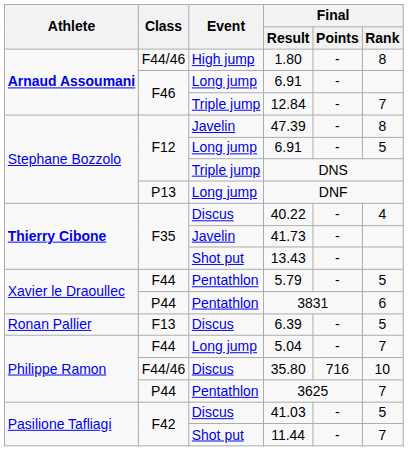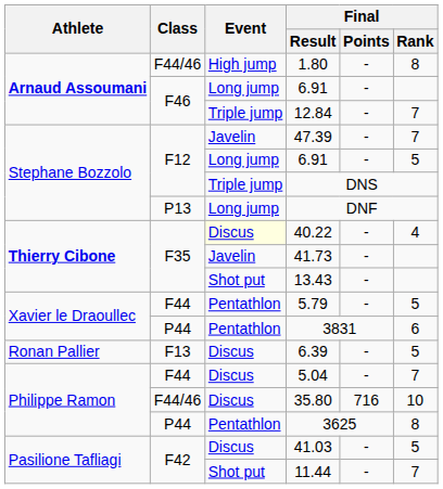 <table class=wikitable style="font-size:90%">
 <tr>
 <th rowspan="2">Athlete</th>
 <th rowspan="2">Class</th>
 <th rowspan="2">Event</th>
 <th colspan="3">Final</th>
 </tr>
 <tr>
 <th>Result</th>
 <th>Points</th>
 <th>Rank</th>
 </tr>
 <tr>
 <td rowspan="3"><strong><a href='#'>Arnaud Assoumani</a></strong></td>
 <td style="text-align:center;">F44/46</td>
 <td><a href='#'>High jump</a></td>
 <td style="text-align:center;">1.80</td>
 <td style="text-align:center;">-</td>
 <td style="text-align:center;">8</td>
 </tr>
 <tr>
 <td rowspan="2" style="text-align:center;">F46</td>
 <td><a href='#'>Long jump</a></td>
 <td style="text-align:center;">6.91</td>
 <td style="text-align:center;">-</td>
 <td style="text-align:center;"></td>
 </tr>
 <tr>
 <td><a href='#'>Triple jump</a></td>
 <td style="text-align:center;">12.84</td>
 <td style="text-align:center;">-</td>
 <td style="text-align:center;">7</td>
 </tr>
 <tr>
 <td rowspan="4"><a href='#'>Stephane Bozzolo</a></td>
 <td rowspan="3" style="text-align:center;">F12</td>
 <td><a href='#'>Javelin</a></td>
 <td style="text-align:center;">47.39</td>
 <td style="text-align:center;">-</td>
-<td style="text-align:center;">8</td>
+<td style="text-align:center;">7</td>
 </tr>
 <tr>
 <td><a href='#'>Long jump</a></td>
 <td style="text-align:center;">6.91</td>
 <td style="text-align:center;">-</td>
 <td style="text-align:center;">5</td>
 </tr>
 <tr>
 <td><a href='#'>Triple jump</a></td>
 <td style="text-align:center;" colspan="3">DNS</td>
 </tr>
 <tr>
 <td style="text-align:center;">P13</td>
 <td><a href='#'>Long jump</a></td>
 <td style="text-align:center;" colspan="3">DNF</td>
 </tr>
 <tr>
 <td rowspan="3"><strong><a href='#'>Thierry Cibone</a></strong></td>
 <td rowspan="3" style="text-align:center;">F35</td>
-<td><a href='#'>Discus</a></td>
+<td style="background: lightyellow;"><a href='#'>Discus</a></td>
 <td style="text-align:center;">40.22</td>
 <td style="text-align:center;">-</td>
 <td style="text-align:center;">4</td>
 </tr>
 <tr>
 <td><a href='#'>Javelin</a></td>
 <td style="text-align:center;">41.73</td>
 <td style="text-align:center;">-</td>
 <td style="text-align:center;"></td>
 </tr>
 <tr>
 <td><a href='#'>Shot put</a></td>
 <td style="text-align:center;">13.43</td>
 <td style="text-align:center;">-</td>
 <td style="text-align:center;"></td>
 </tr>
 <tr>
 <td rowspan="2"><a href='#'>Xavier le Draoullec</a></td>
 <td style="text-align:center;">F44</td>
 <td><a href='#'>Pentathlon</a></td>
 <td style="text-align:center;">5.79</td>
 <td style="text-align:center;">-</td>
 <td style="text-align:center;">5</td>
 </tr>
 <tr>
 <td style="text-align:center;">P44</td>
 <td><a href='#'>Pentathlon</a></td>
 <td style="text-align:center;" colspan="2">3831</td>
 <td style="text-align:center;">6</td>
 </tr>
 <tr>
 <td><a href='#'>Ronan Pallier</a></td>
 <td style="text-align:center;">F13</td>
 <td><a href='#'>Discus</a></td>
 <td style="text-align:center;">6.39</td>
 <td style="text-align:center;">-</td>
 <td style="text-align:center;">5</td>
 </tr>
 <tr>
 <td rowspan="3"><a href='#'>Philippe Ramon</a></td>
 <td style="text-align:center;">F44</td>
-<td><a href='#'>Long jump</a></td>
+<td><a href='#'>Discus</a></td>
 <td style="text-align:center;">5.04</td>
 <td style="text-align:center;">-</td>
 <td style="text-align:center;">7</td>
 </tr>
 <tr>
 <td style="text-align:center;">F44/46</td>
 <td><a href='#'>Discus</a></td>
 <td style="text-align:center;">35.80</td>
 <td style="text-align:center;">716</td>
 <td style="text-align:center;">10</td>
 </tr>
 <tr>
 <td style="text-align:center;">P44</td>
 <td><a href='#'>Pentathlon</a></td>
 <td style="text-align:center;" colspan="2">3625</td>
-<td style="text-align:center;">7</td>
+<td style="text-align:center;">8</td>
 </tr>
 <tr>
 <td rowspan="2"><a href='#'>Pasilione Tafliagi</a></td>
 <td rowspan="2" style="text-align:center;">F42</td>
 <td><a href='#'>Discus</a></td>
 <td style="text-align:center;">41.03</td>
 <td style="text-align:center;">-</td>
 <td style="text-align:center;">5</td>
 </tr>
 <tr>
 <td><a href='#'>Shot put</a></td>
 <td style="text-align:center;">11.44</td>
 <td style="text-align:center;">-</td>
 <td style="text-align:center;">7</td>
 </tr>
 </table>
